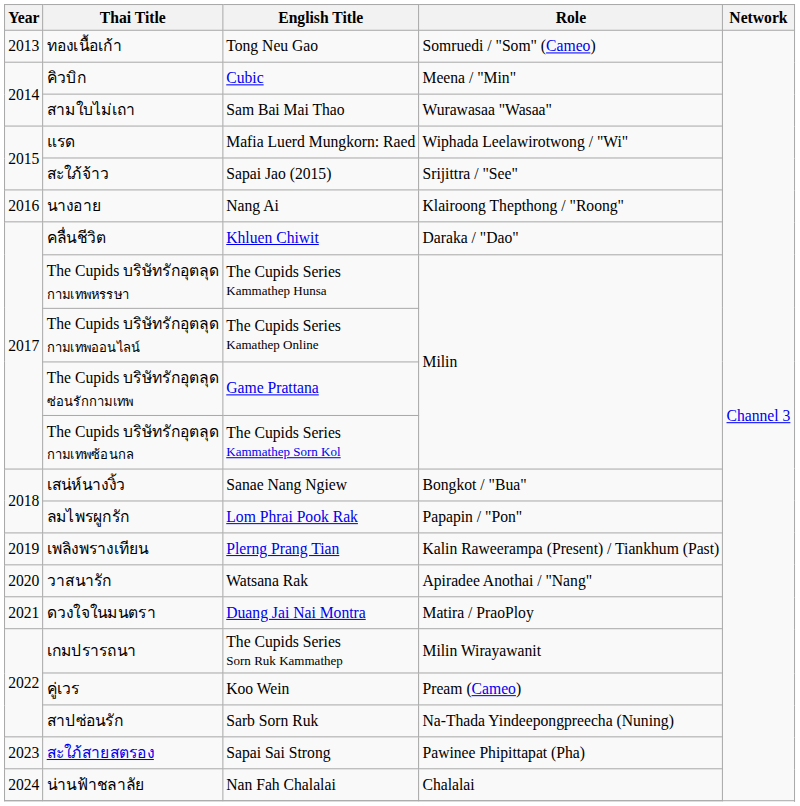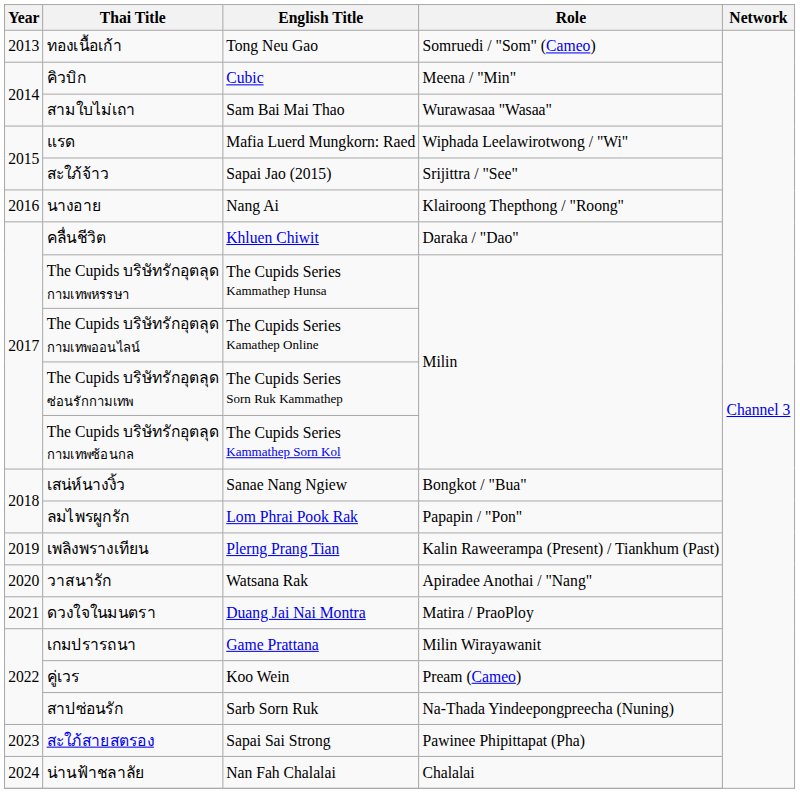 <table class="wikitable" style="font-size: 95%;">
 <tr>
 <th>Year</th>
 <th>Thai Title</th>
 <th>English Title</th>
 <th>Role</th>
 <th>Network</th>
 </tr>
 <tr>
 <td>2013</td>
 <td>ทองเนื้อเก้า</td>
 <td>Tong Neu Gao</td>
 <td>Somruedi / "Som" (<a href='#'>Cameo</a>)</td>
 <td rowspan="22"><a href='#'>Channel 3</a></td>
 </tr>
 <tr>
 <td rowspan="2">2014</td>
 <td>คิวบิก</td>
 <td><a href='#'>Cubic</a></td>
 <td>Meena / "Min"</td>
 </tr>
 <tr>
 <td>สามใบไม่เถา</td>
 <td>Sam Bai Mai Thao</td>
 <td>Wurawasaa "Wasaa"</td>
 </tr>
 <tr>
 <td rowspan="2">2015</td>
 <td>แรด</td>
 <td>Mafia Luerd Mungkorn: Raed</td>
 <td>Wiphada Leelawirotwong / "Wi"</td>
 </tr>
 <tr>
 <td>สะใภ้จ้าว</td>
 <td>Sapai Jao (2015)</td>
 <td>Srijittra / "See"</td>
 </tr>
 <tr>
 <td>2016</td>
 <td>นางอาย</td>
 <td>Nang Ai</td>
 <td>Klairoong Thepthong / "Roong"</td>
 </tr>
 <tr>
 <td rowspan="5">2017</td>
 <td>คลื่นชีวิต</td>
 <td><a href='#'>Khluen Chiwit</a></td>
 <td>Daraka / "Dao"</td>
 </tr>
 <tr>
 <td>The Cupids บริษัทรักอุตลุด <br><small>กามเทพหรรษา</small></td>
 <td>The Cupids Series <br> <small>Kammathep Hunsa</small></td>
 <td rowspan="4">Milin</td>
 </tr>
 <tr>
 <td>The Cupids บริษัทรักอุตลุด <br><small>กามเทพออนไลน์</small></td>
 <td>The Cupids Series <br> <small>Kamathep Online</small></td>
 </tr>
 <tr>
 <td>The Cupids บริษัทรักอุตลุด <br><small>ซ่อนรักกามเทพ</small></td>
-<td><a href='#'>Game Prattana</a></td>
+<td>The Cupids Series <br> <small>Sorn Ruk Kammathep</small></td>
 </tr>
 <tr>
 <td>The Cupids บริษัทรักอุตลุด <br><small>กามเทพซ้อนกล</small></td>
 <td>The Cupids Series <br> <small><a href='#'>Kammathep Sorn Kol</a></small></td>
 </tr>
 <tr>
 <td rowspan="2">2018</td>
 <td>เสน่ห์นางงิ้ว</td>
 <td>Sanae Nang Ngiew</td>
 <td>Bongkot / "Bua"</td>
 </tr>
 <tr>
 <td>ลมไพรผูกรัก</td>
 <td><a href='#'>Lom Phrai Pook Rak</a></td>
 <td>Papapin / "Pon"</td>
 </tr>
 <tr>
 <td>2019</td>
 <td>เพลิงพรางเทียน</td>
 <td><a href='#'>Plerng Prang Tian</a></td>
 <td>Kalin Raweerampa (Present) / Tiankhum (Past)</td>
 </tr>
 <tr>
 <td>2020</td>
 <td>วาสนารัก</td>
 <td>Watsana Rak</td>
 <td>Apiradee Anothai / "Nang"</td>
 </tr>
 <tr>
 <td>2021</td>
 <td>ดวงใจในมนตรา</td>
 <td><a href='#'>Duang Jai Nai Montra</a></td>
 <td>Matira / PraoPloy</td>
 </tr>
 <tr>
 <td rowspan="3">2022</td>
 <td>เกมปรารถนา</td>
-<td>The Cupids Series <br> <small>Sorn Ruk Kammathep</small></td>
+<td><a href='#'>Game Prattana</a></td>
 <td>Milin Wirayawanit</td>
 </tr>
 <tr>
 <td>คู่เวร</td>
 <td>Koo Wein</td>
 <td>Pream (<a href='#'>Cameo</a>)</td>
 </tr>
 <tr>
 <td>สาปซ่อนรัก</td>
 <td>Sarb Sorn Ruk</td>
 <td>Na-Thada Yindeepongpreecha (Nuning)</td>
 </tr>
 <tr>
 <td>2023</td>
 <td><a href='#'>สะใภ้สายสตรอง</a></td>
 <td>Sapai Sai Strong</td>
 <td>Pawinee Phipittapat (Pha)</td>
 </tr>
 <tr>
 <td rowspan="1">2024</td>
 <td>น่านฟ้าชลาลัย</td>
 <td>Nan Fah Chalalai</td>
 <td>Chalalai</td>
 </tr>
 <tr>
 </tr>
 </table>
